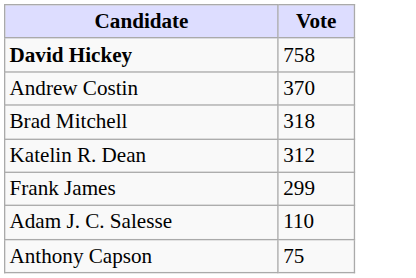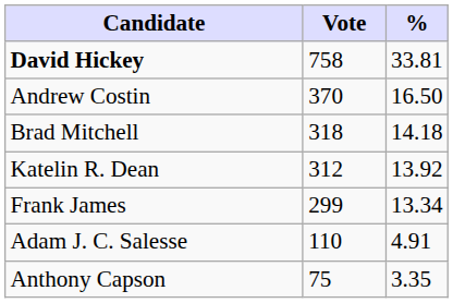 <table class="wikitable">
 <tr>
 <th style="background:#ddf; width:200px;">Candidate</th>
 <th style="background:#ddf; width:50px;">Vote</th>
+<th style="background:#ddf; width:30px;">%</th>
 </tr>
 <tr>
 <td><strong>David Hickey</strong></td>
 <td>758</td>
+<td>33.81</td>
 </tr>
 <tr>
 <td>Andrew Costin</td>
 <td>370</td>
+<td>16.50</td>
 </tr>
 <tr>
 <td>Brad Mitchell</td>
 <td>318</td>
+<td>14.18</td>
 </tr>
 <tr>
 <td>Katelin R. Dean</td>
 <td>312</td>
+<td>13.92</td>
 </tr>
 <tr>
 <td>Frank James</td>
 <td>299</td>
+<td>13.34</td>
 </tr>
 <tr>
 <td>Adam J. C. Salesse</td>
 <td>110</td>
+<td>4.91</td>
 </tr>
 <tr>
 <td>Anthony Capson</td>
 <td>75</td>
+<td>3.35</td>
 </tr>
 </table>
